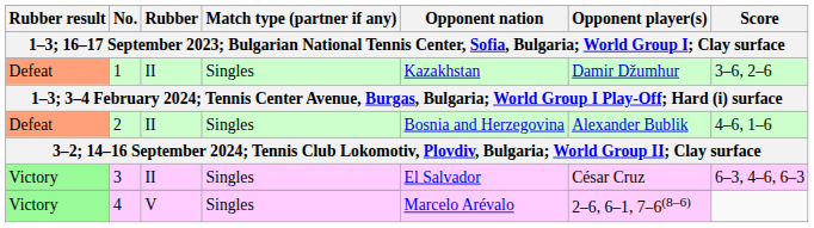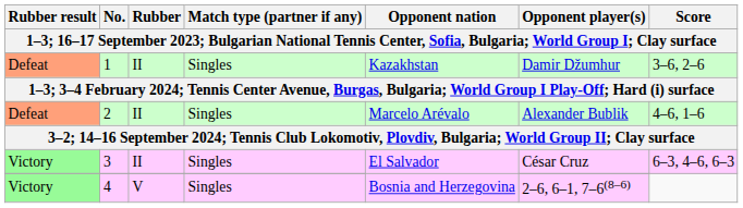 <table class=wikitable style=font-size:97%>
 <tr>
 <th scope="col">Rubber result</th>
 <th scope="col">No.</th>
 <th scope="col">Rubber</th>
 <th scope="col">Match type (partner if any)</th>
 <th scope="col">Opponent nation</th>
 <th scope="col">Opponent player(s)</th>
 <th scope="col">Score</th>
 </tr>
 <tr>
 <th colspan=7>1–3; 16–17 September 2023; Bulgarian National Tennis Center, <a href='#'>Sofia</a>, Bulgaria; <a href='#'>World Group I</a>; Clay surface</th>
 </tr>
 <tr style="background:#cfc;">
 <td bgcolor=FFA07A>Defeat</td>
 <td>1</td>
 <td>II</td>
 <td>Singles</td>
 <td> <a href='#'>Kazakhstan</a></td>
 <td><a href='#'>Damir Džumhur</a></td>
 <td>3–6, 2–6</td>
 </tr>
 <tr>
 <th colspan=7>1–3; 3–4 February 2024; Tennis Center Avenue, <a href='#'>Burgas</a>, Bulgaria; <a href='#'>World Group I Play-Off</a>; Hard (i) surface</th>
 </tr>
 <tr style="background:#cfc;">
 <td bgcolor=FFA07A>Defeat</td>
 <td>2</td>
 <td>II</td>
 <td>Singles</td>
-<td> <a href='#'>Bosnia and Herzegovina</a></td>
+<td><a href='#'>Marcelo Arévalo</a></td>
 <td><a href='#'>Alexander Bublik</a></td>
 <td>4–6, 1–6</td>
 </tr>
 <tr>
 <th colspan=7>3–2; 14–16 September 2024; Tennis Club Lokomotiv, <a href='#'>Plovdiv</a>, Bulgaria; <a href='#'>World Group II</a>; Clay surface</th>
 </tr>
 <tr style="background:#fcf;">
 <td bgcolor=98FB98>Victory</td>
 <td>3</td>
 <td>II</td>
 <td>Singles</td>
 <td rowspan=2> <a href='#'>El Salvador</a></td>
 <td>César Cruz</td>
 <td>6–3, 4–6, 6–3</td>
 </tr>
 <tr>
 </tr>
 <tr style="background:#fcf;">
 <td bgcolor=98FB98>Victory</td>
 <td>4</td>
 <td>V</td>
 <td>Singles</td>
-<td><a href='#'>Marcelo Arévalo</a></td>
+<td> <a href='#'>Bosnia and Herzegovina</a></td>
 <td>2–6, 6–1, 7–6<sup>(8–6)</sup></td>
 </tr>
 </table>
